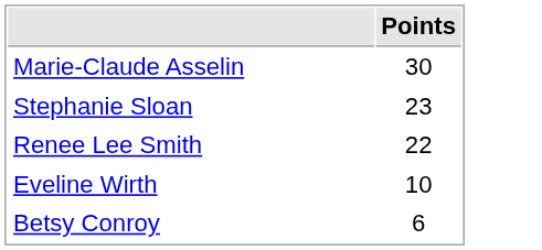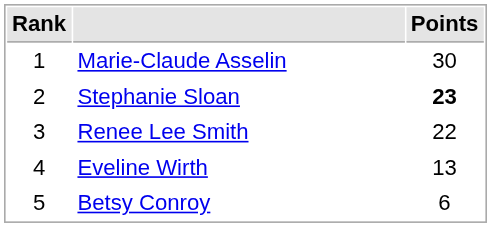 <table cellspacing="1" cellpadding="3" style="border:1px solid #AAAAAA;font-size:86%">
 <tr bgcolor="#E4E4E4">
+<th style="border-bottom:1px solid #AAAAAA" width=10>Rank</th>
 <th style="border-bottom:1px solid #AAAAAA" width=200></th>
 <th style="border-bottom:1px solid #AAAAAA" width=20>Points</th>
 </tr>
 <tr>
+<td align="center">1</td>
 <td> <a href='#'>Marie-Claude Asselin</a></td>
 <td align=center>30</td>
 </tr>
 <tr>
+<td align="center">2</td>
 <td> <a href='#'>Stephanie Sloan</a></td>
-<td align=center>23</td>
+<td align=center><strong>23</strong></td>
 </tr>
 <tr>
+<td align="center">3</td>
 <td> <a href='#'>Renee Lee Smith</a></td>
 <td align=center>22</td>
 </tr>
 <tr>
+<td align="center">4</td>
 <td> <a href='#'>Eveline Wirth</a></td>
-<td align=center>10</td>
+<td align=center>13</td>
 </tr>
 <tr>
+<td align="center">5</td>
 <td> <a href='#'>Betsy Conroy</a></td>
 <td align=center>6</td>
 </tr>
 </table>
